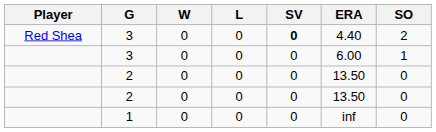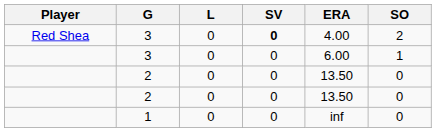 <table class="wikitable sortable">
 <tr>
 <th bgcolor="#DDDDFF" width="16%">Player</th>
 <th bgcolor="#DDDDFF" width="9%">G</th>
-<th bgcolor="#DDDDFF" width="9%">W</th>
 <th bgcolor="#DDDDFF" width="9%">L</th>
 <th bgcolor="#DDDDFF" width="9%">SV</th>
 <th bgcolor="#DDDDFF" width="9%">ERA</th>
 <th bgcolor="#DDDDFF" width="9%">SO</th>
 </tr>
 <tr align="center">
 <td><a href='#'>Red Shea</a></td>
 <td>3</td>
 <td>0</td>
-<td>0</td>
 <td><strong>0</strong></td>
-<td>4.40</td>
+<td>4.00</td>
 <td>2</td>
 </tr>
 <tr align=center>
 <td></td>
 <td>3</td>
-<td>0</td>
 <td>0</td>
 <td>0</td>
 <td>6.00</td>
 <td>1</td>
 </tr>
 <tr align="center">
 <td></td>
 <td>2</td>
 <td>0</td>
 <td>0</td>
-<td>0</td>
 <td>13.50</td>
 <td>0</td>
 </tr>
 <tr align="center">
 <td></td>
 <td>2</td>
-<td>0</td>
 <td>0</td>
 <td>0</td>
 <td>13.50</td>
 <td>0</td>
 </tr>
 <tr align="center">
 <td></td>
 <td>1</td>
 <td>0</td>
 <td>0</td>
-<td>0</td>
 <td>inf</td>
 <td>0</td>
 </tr>
 </table>
